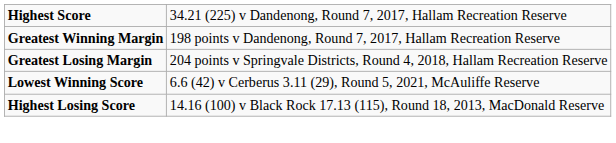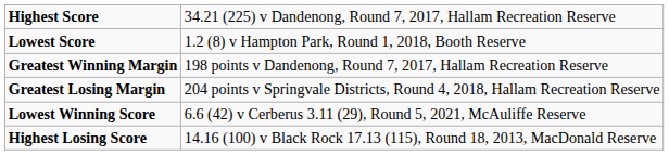 <table class="wikitable">
 <tr>
 <td><strong>Highest Score</strong></td>
 <td>34.21 (225) v Dandenong, Round 7, 2017, Hallam Recreation Reserve</td>
+</tr>
+<tr>
+<td><strong>Lowest Score</strong></td>
+<td>1.2 (8) v Hampton Park, Round 1, 2018, Booth Reserve</td>
 </tr>
 <tr>
 <td><strong>Greatest Winning Margin</strong></td>
 <td>198 points v Dandenong, Round 7, 2017, Hallam Recreation Reserve</td>
 </tr>
 <tr>
 <td><strong>Greatest Losing Margin</strong></td>
 <td>204 points v Springvale Districts, Round 4, 2018, Hallam Recreation Reserve</td>
 </tr>
 <tr>
 <td><strong>Lowest Winning Score</strong></td>
 <td>6.6 (42) v Cerberus 3.11 (29), Round 5, 2021, McAuliffe Reserve</td>
 </tr>
 <tr>
 <td><strong>Highest Losing Score</strong></td>
 <td>14.16 (100) v Black Rock 17.13 (115), Round 18, 2013, MacDonald Reserve</td>
 </tr>
 </table>
